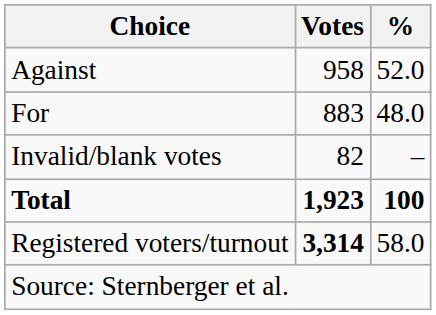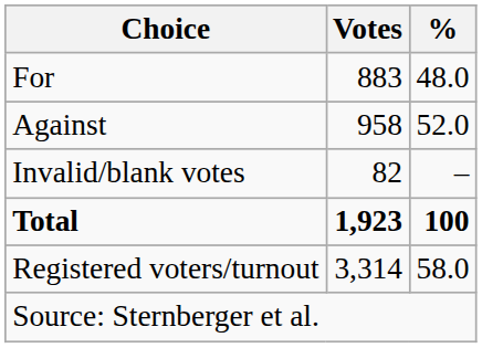 <table class=wikitable style=text-align:right>
 <tr>
 <th>Choice</th>
 <th>Votes</th>
 <th>%</th>
 </tr>
 <tr>
+<td align=left>For</td>
+<td>883</td>
+<td>48.0</td>
+</tr>
+<tr>
 <td align=left>Against</td>
 <td>958</td>
 <td>52.0</td>
-</tr>
-<tr>
-<td align=left>For</td>
-<td>883</td>
-<td>48.0</td>
 </tr>
 <tr>
 <td align=left>Invalid/blank votes</td>
 <td>82</td>
 <td>–</td>
 </tr>
 <tr>
 <td align=left><strong>Total</strong></td>
 <td><strong>1,923</strong></td>
 <td><strong>100</strong></td>
 </tr>
 <tr>
 <td align=left>Registered voters/turnout</td>
-<td><strong>3,314</strong></td>
+<td>3,314</td>
 <td>58.0</td>
 </tr>
 <tr>
 <td align=left colspan=3>Source: Sternberger et al.</td>
 </tr>
 </table>
